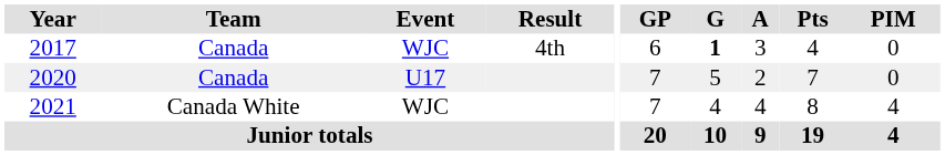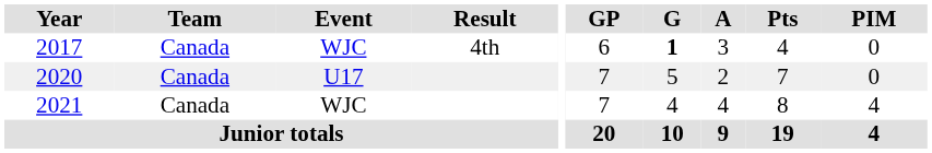 <table border="0" cellpadding="1" cellspacing="0" ID="Table3" style="text-align:center; width:40em">
 <tr bgcolor="#e0e0e0">
 <th>Year</th>
 <th>Team</th>
 <th>Event</th>
 <th>Result</th>
 <th rowspan="99" bgcolor="#ffffff"></th>
 <th>GP</th>
 <th>G</th>
 <th>A</th>
 <th>Pts</th>
 <th>PIM</th>
 </tr>
 <tr>
 <td><a href='#'>2017</a></td>
 <td><a href='#'>Canada</a></td>
 <td><a href='#'>WJC</a></td>
 <td>4th</td>
 <td>6</td>
 <td><strong>1</strong></td>
 <td>3</td>
 <td>4</td>
 <td>0</td>
 </tr>
 <tr bgcolor="#f0f0f0">
 <td><a href='#'>2020</a></td>
 <td><a href='#'>Canada</a></td>
 <td><a href='#'>U17</a></td>
 <td></td>
 <td>7</td>
 <td>5</td>
 <td>2</td>
 <td>7</td>
 <td>0</td>
 </tr>
 <tr>
 <td><a href='#'>2021</a></td>
-<td>Canada White</td>
+<td>Canada</td>
 <td>WJC</td>
 <td></td>
 <td>7</td>
 <td>4</td>
 <td>4</td>
 <td>8</td>
 <td>4</td>
 </tr>
 <tr bgcolor="#e0e0e0">
 <th colspan="4">Junior totals</th>
 <th>20</th>
 <th>10</th>
 <th>9</th>
 <th>19</th>
 <th>4</th>
 </tr>
 </table>
